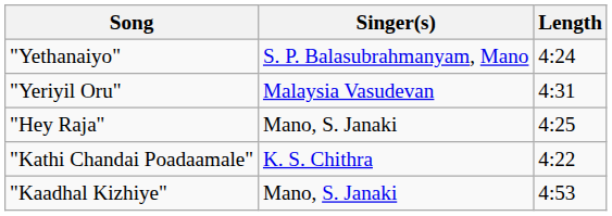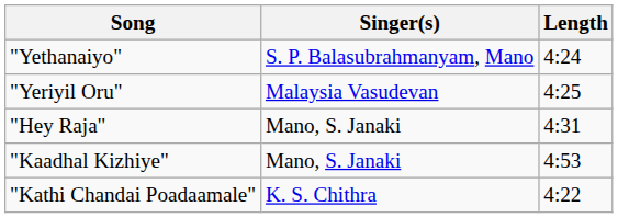 <table class="wikitable" style="font-size:95%;">
 <tr>
 <th>Song</th>
 <th>Singer(s)</th>
 <th>Length</th>
 </tr>
 <tr>
 <td>"Yethanaiyo"</td>
 <td><a href='#'>S. P. Balasubrahmanyam</a>, <a href='#'>Mano</a></td>
 <td>4:24</td>
 </tr>
 <tr>
 <td>"Yeriyil Oru"</td>
 <td><a href='#'>Malaysia Vasudevan</a></td>
-<td>4:31</td>
+<td>4:25</td>
 </tr>
 <tr>
 <td>"Hey Raja"</td>
 <td>Mano, S. Janaki</td>
-<td>4:25</td>
+<td>4:31</td>
+</tr>
+<tr>
+<td>"Kaadhal Kizhiye"</td>
+<td>Mano, <a href='#'>S. Janaki</a></td>
+<td>4:53</td>
 </tr>
 <tr>
 <td>"Kathi Chandai Poadaamale"</td>
 <td><a href='#'>K. S. Chithra</a></td>
 <td>4:22</td>
 </tr>
-<tr>
-<td>"Kaadhal Kizhiye"</td>
-<td>Mano, <a href='#'>S. Janaki</a></td>
-<td>4:53</td>
-</tr>
 </table>
